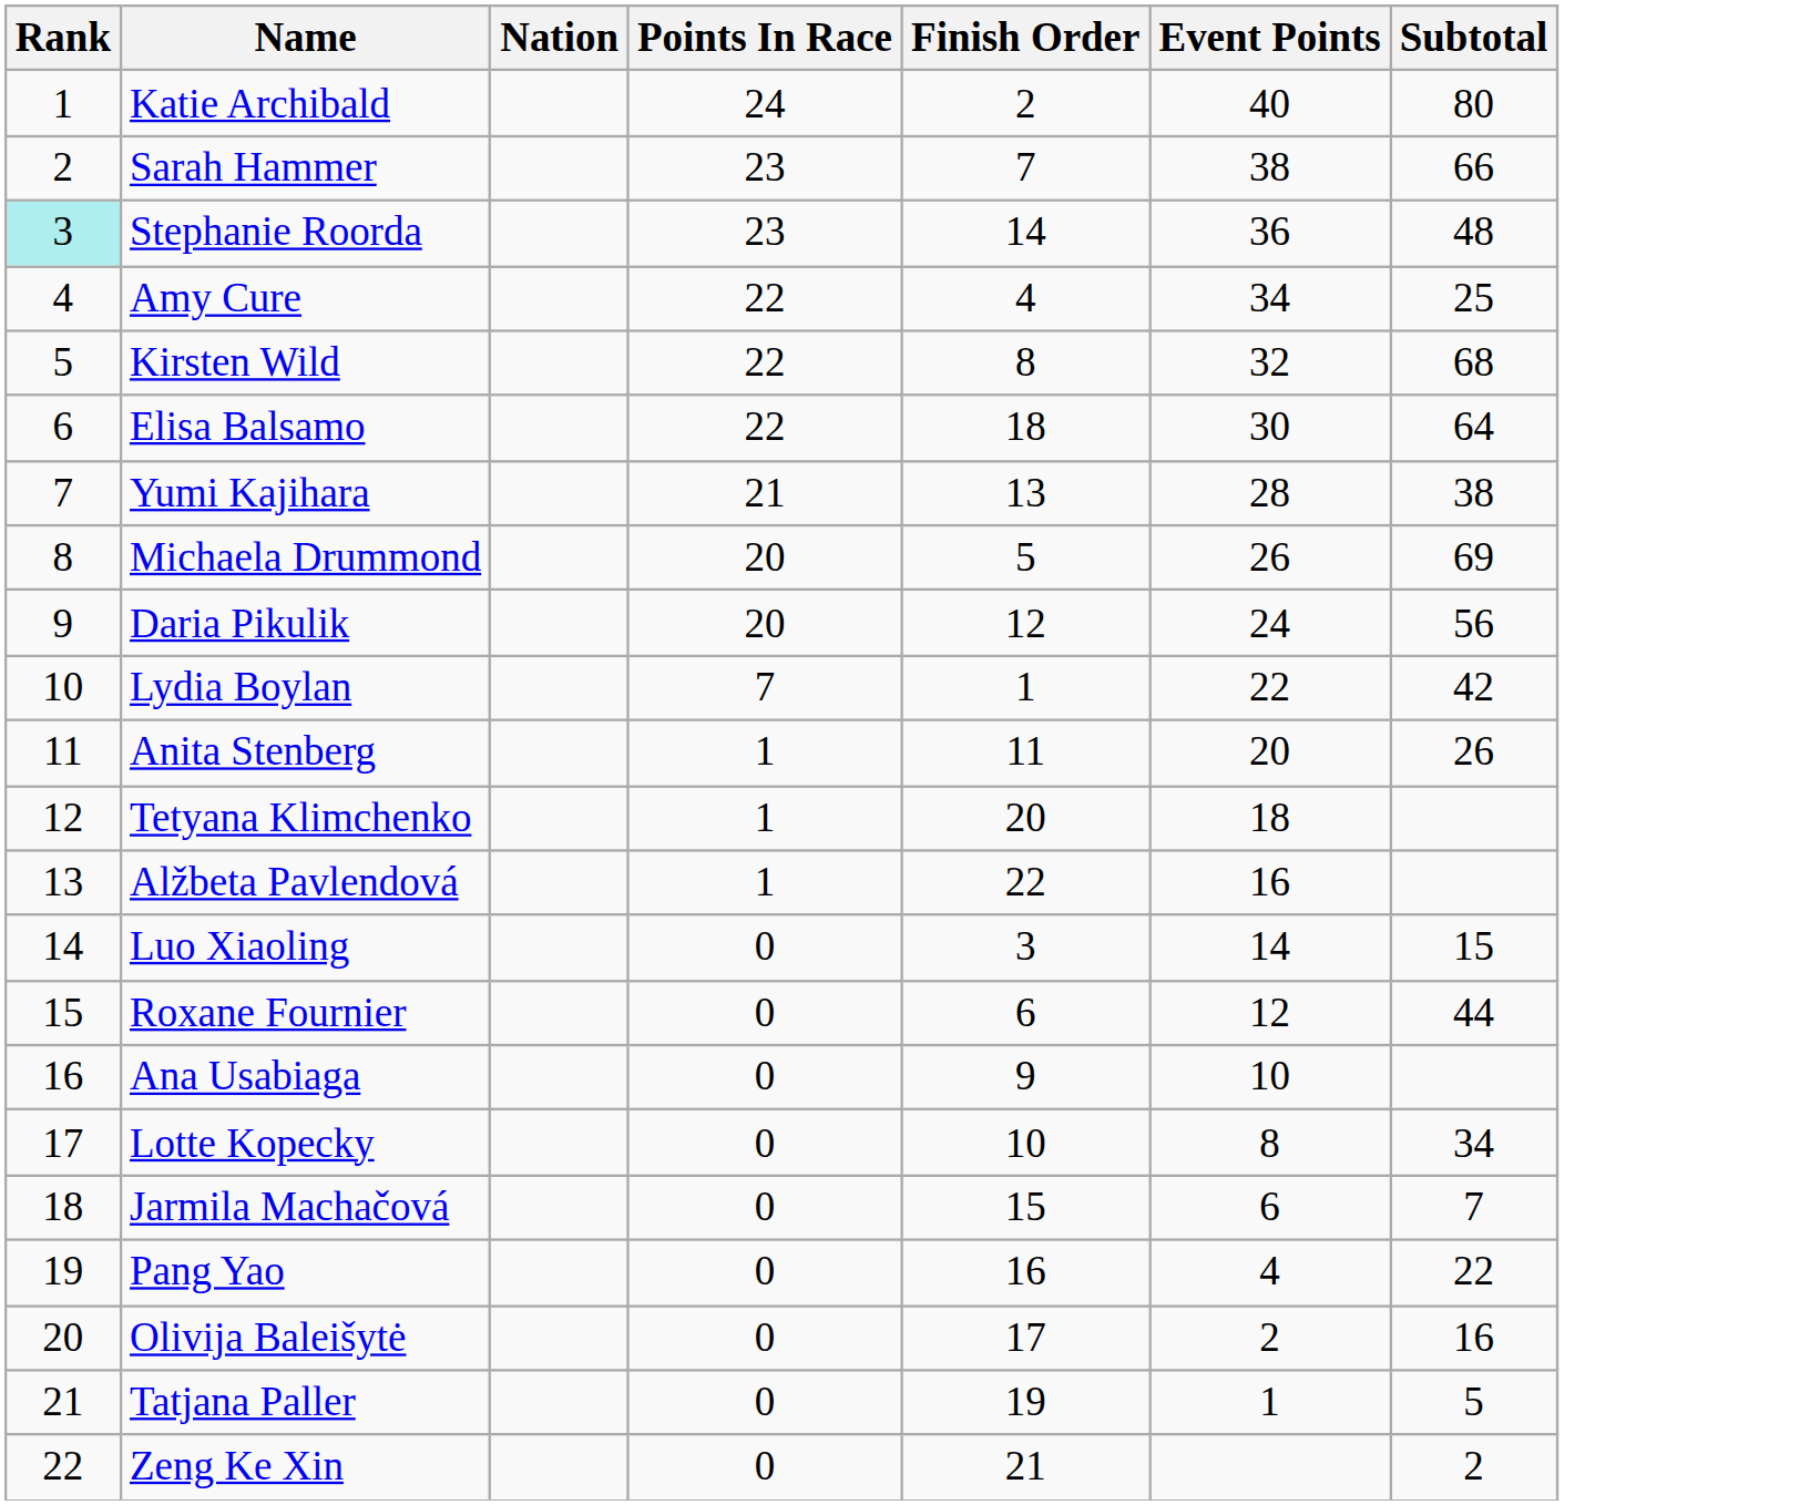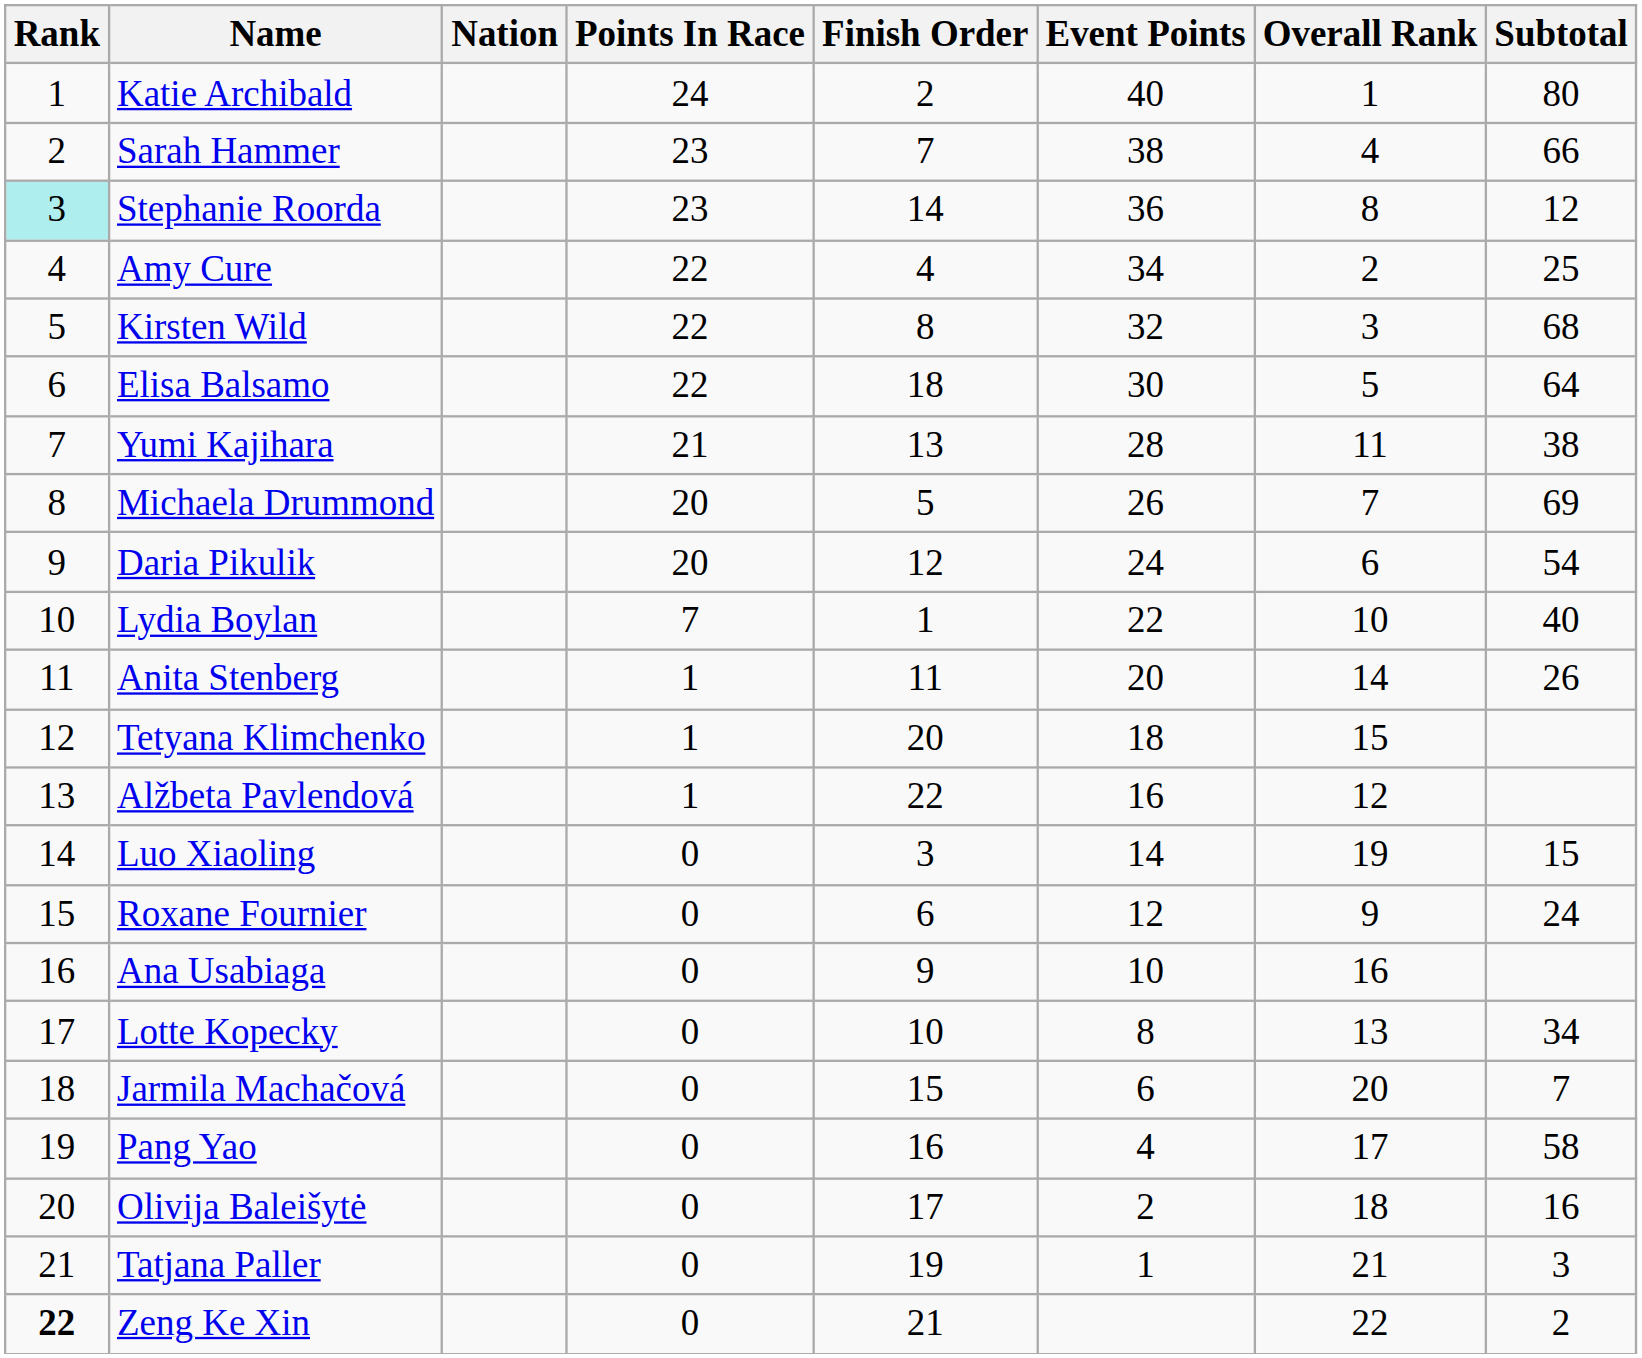 <table class="wikitable sortable" style="text-align:center">
 <tr>
 <th>Rank</th>
 <th>Name</th>
 <th>Nation</th>
 <th>Points In Race</th>
 <th>Finish Order</th>
 <th>Event Points</th>
+<th>Overall Rank</th>
 <th>Subtotal</th>
 </tr>
 <tr>
 <td>1</td>
 <td align=left><a href='#'>Katie Archibald</a></td>
 <td align=left></td>
 <td>24</td>
 <td>2</td>
 <td>40</td>
+<td>1</td>
 <td>80</td>
 </tr>
 <tr>
 <td>2</td>
 <td align=left><a href='#'>Sarah Hammer</a></td>
 <td align=left></td>
 <td>23</td>
 <td>7</td>
 <td>38</td>
+<td>4</td>
 <td>66</td>
 </tr>
 <tr>
 <td style="background: paleturquoise;">3</td>
 <td align=left><a href='#'>Stephanie Roorda</a></td>
 <td align=left></td>
 <td>23</td>
 <td>14</td>
 <td>36</td>
-<td>48</td>
+<td>8</td>
+<td>12</td>
 </tr>
 <tr>
 <td>4</td>
 <td align=left><a href='#'>Amy Cure</a></td>
 <td align=left></td>
 <td>22</td>
 <td>4</td>
 <td>34</td>
+<td>2</td>
 <td>25</td>
 </tr>
 <tr>
 <td>5</td>
 <td align=left><a href='#'>Kirsten Wild</a></td>
 <td align=left></td>
 <td>22</td>
 <td>8</td>
 <td>32</td>
+<td>3</td>
 <td>68</td>
 </tr>
 <tr>
 <td>6</td>
 <td align=left><a href='#'>Elisa Balsamo</a></td>
 <td align=left></td>
 <td>22</td>
 <td>18</td>
 <td>30</td>
+<td>5</td>
 <td>64</td>
 </tr>
 <tr>
 <td>7</td>
 <td align=left><a href='#'>Yumi Kajihara</a></td>
 <td align=left></td>
 <td>21</td>
 <td>13</td>
 <td>28</td>
+<td>11</td>
 <td>38</td>
 </tr>
 <tr>
 <td>8</td>
 <td align=left><a href='#'>Michaela Drummond</a></td>
 <td align=left></td>
 <td>20</td>
 <td>5</td>
 <td>26</td>
+<td>7</td>
 <td>69</td>
 </tr>
 <tr>
 <td>9</td>
 <td align=left><a href='#'>Daria Pikulik</a></td>
 <td align=left></td>
 <td>20</td>
 <td>12</td>
 <td>24</td>
-<td>56</td>
+<td>6</td>
+<td>54</td>
 </tr>
 <tr>
 <td>10</td>
 <td align=left><a href='#'>Lydia Boylan</a></td>
 <td align=left></td>
 <td>7</td>
 <td>1</td>
 <td>22</td>
-<td>42</td>
+<td>10</td>
+<td>40</td>
 </tr>
 <tr>
 <td>11</td>
 <td align=left><a href='#'>Anita Stenberg</a></td>
 <td align=left></td>
 <td>1</td>
 <td>11</td>
 <td>20</td>
+<td>14</td>
 <td>26</td>
 </tr>
 <tr>
 <td>12</td>
 <td align=left><a href='#'>Tetyana Klimchenko</a></td>
 <td align=left></td>
 <td>1</td>
 <td>20</td>
 <td>18</td>
+<td>15</td>
 <td></td>
 </tr>
 <tr>
 <td>13</td>
 <td align=left><a href='#'>Alžbeta Pavlendová</a></td>
 <td align=left></td>
 <td>1</td>
 <td>22</td>
 <td>16</td>
+<td>12</td>
 <td></td>
 </tr>
 <tr>
 <td>14</td>
 <td align=left><a href='#'>Luo Xiaoling</a></td>
 <td align=left></td>
 <td>0</td>
 <td>3</td>
 <td>14</td>
+<td>19</td>
 <td>15</td>
 </tr>
 <tr>
 <td>15</td>
 <td align=left><a href='#'>Roxane Fournier</a></td>
 <td align=left></td>
 <td>0</td>
 <td>6</td>
 <td>12</td>
-<td>44</td>
+<td>9</td>
+<td>24</td>
 </tr>
 <tr>
 <td>16</td>
 <td align=left><a href='#'>Ana Usabiaga</a></td>
 <td align=left></td>
 <td>0</td>
 <td>9</td>
 <td>10</td>
+<td>16</td>
 <td></td>
 </tr>
 <tr>
 <td>17</td>
 <td align=left><a href='#'>Lotte Kopecky</a></td>
 <td align=left></td>
 <td>0</td>
 <td>10</td>
 <td>8</td>
+<td>13</td>
 <td>34</td>
 </tr>
 <tr>
 <td>18</td>
 <td align=left><a href='#'>Jarmila Machačová</a></td>
 <td align=left></td>
 <td>0</td>
 <td>15</td>
 <td>6</td>
+<td>20</td>
 <td>7</td>
 </tr>
 <tr>
 <td>19</td>
 <td align=left><a href='#'>Pang Yao</a></td>
 <td align=left></td>
 <td>0</td>
 <td>16</td>
 <td>4</td>
-<td>22</td>
+<td>17</td>
+<td>58</td>
 </tr>
 <tr>
 <td>20</td>
 <td align=left><a href='#'>Olivija Baleišytė</a></td>
 <td align=left></td>
 <td>0</td>
 <td>17</td>
 <td>2</td>
+<td>18</td>
 <td>16</td>
 </tr>
 <tr>
 <td>21</td>
 <td align=left><a href='#'>Tatjana Paller</a></td>
 <td align=left></td>
 <td>0</td>
 <td>19</td>
 <td>1</td>
-<td>5</td>
+<td>21</td>
+<td>3</td>
 </tr>
 <tr>
-<td>22</td>
+<td><strong>22</strong></td>
 <td align=left><a href='#'>Zeng Ke Xin</a></td>
 <td align=left></td>
 <td>0</td>
 <td>21</td>
 <td></td>
+<td>22</td>
 <td>2</td>
 </tr>
 </table>
